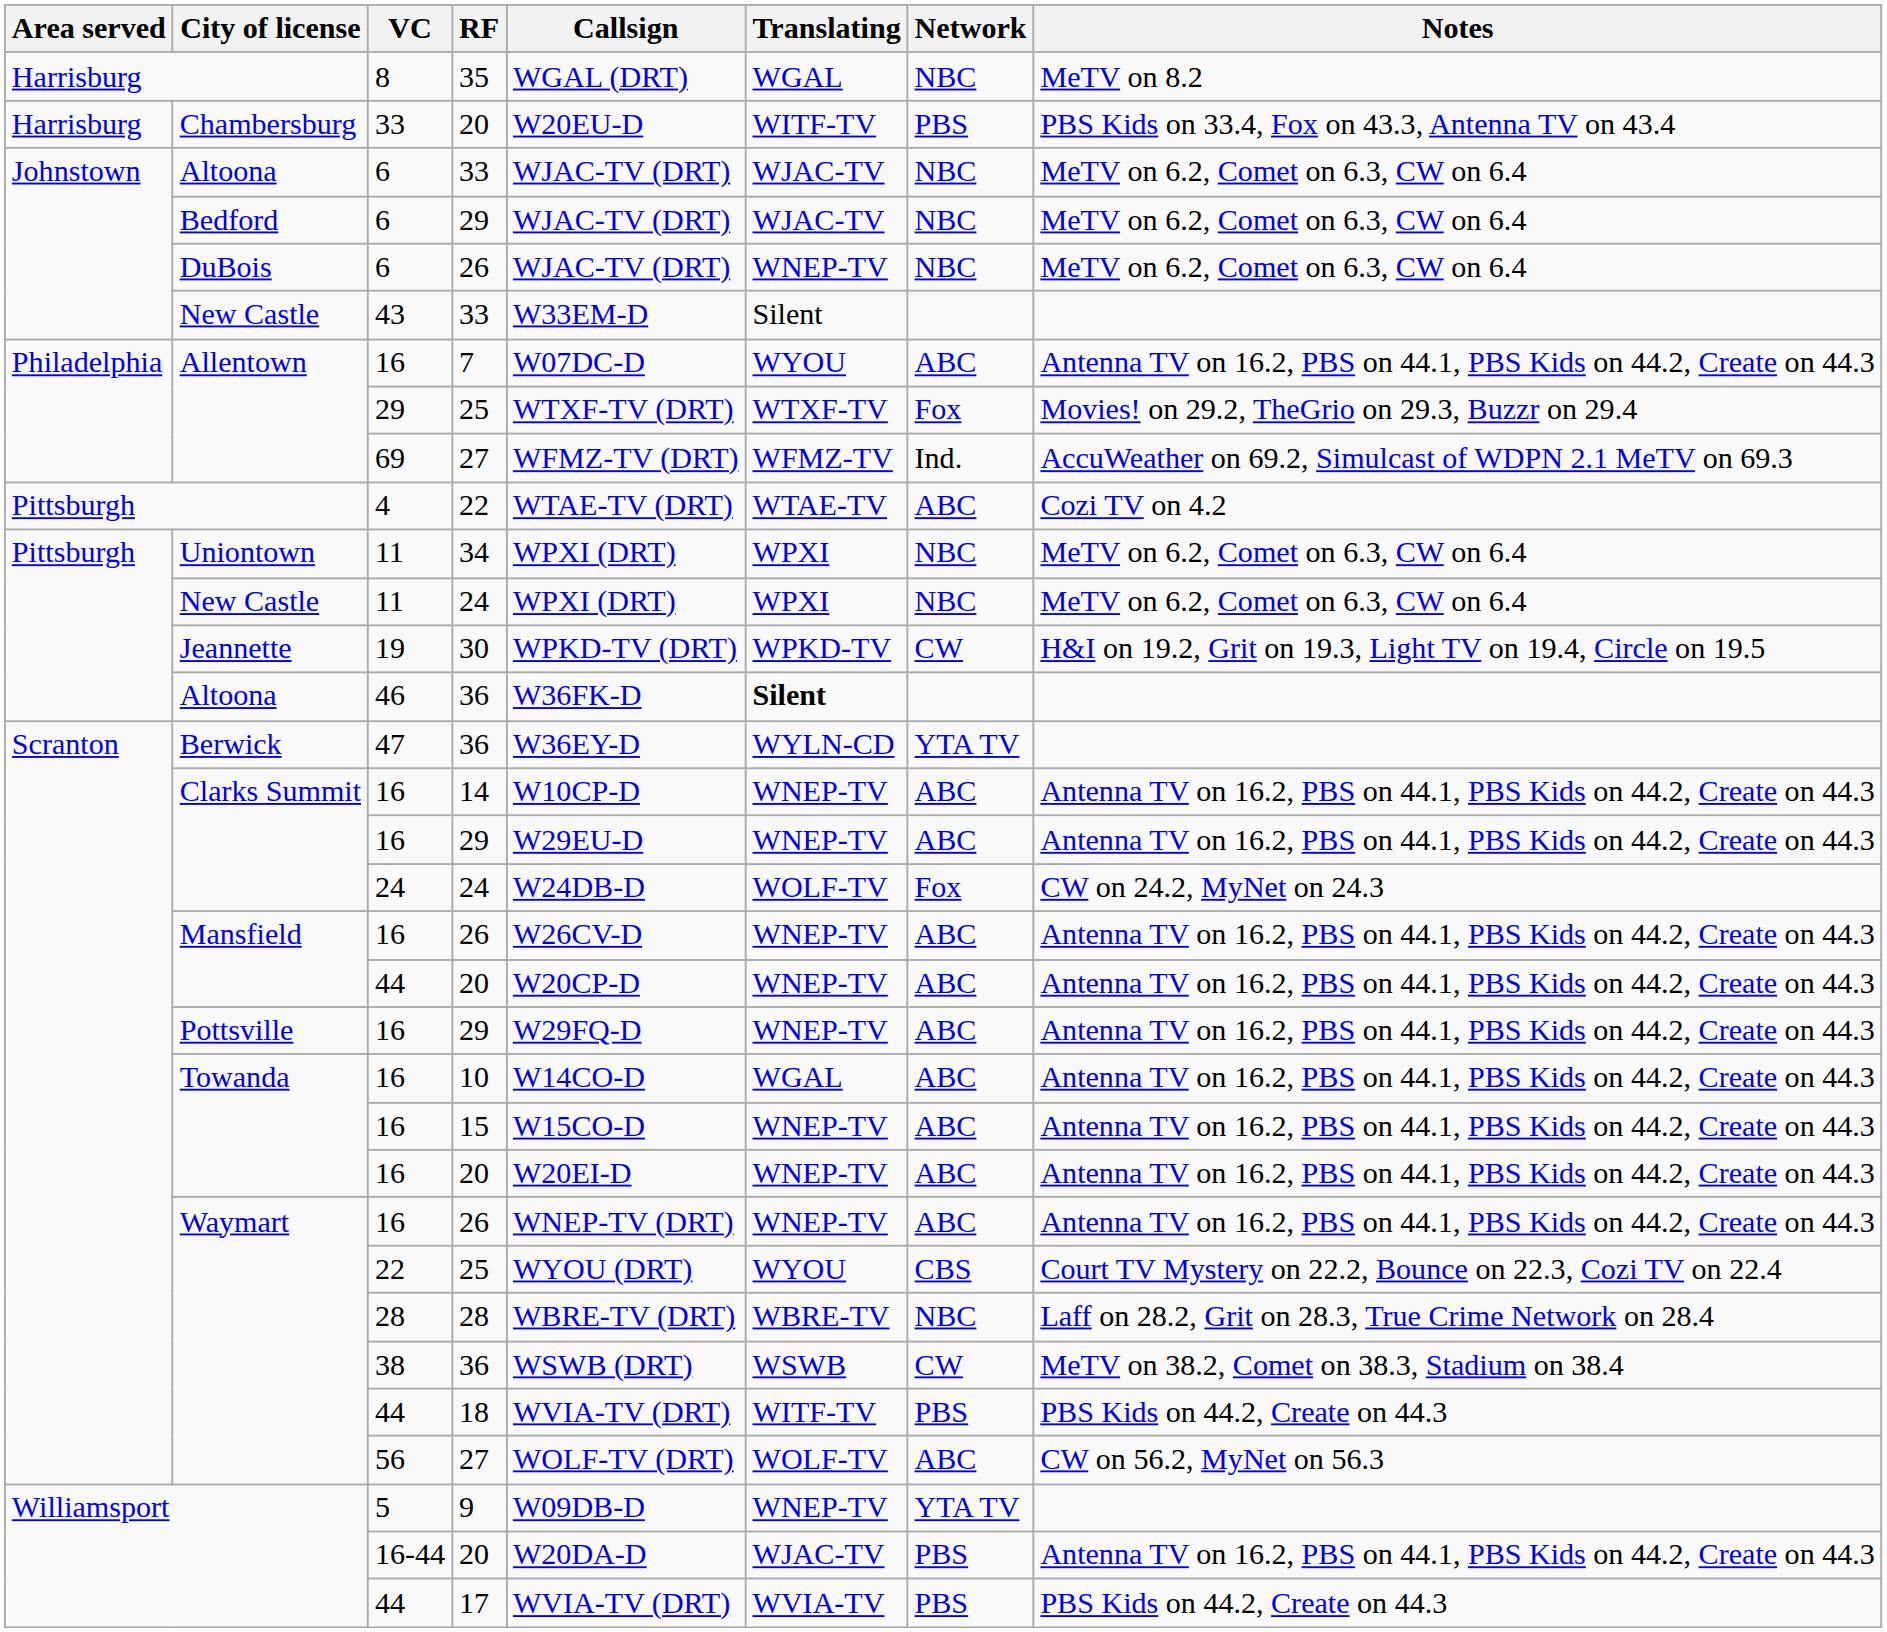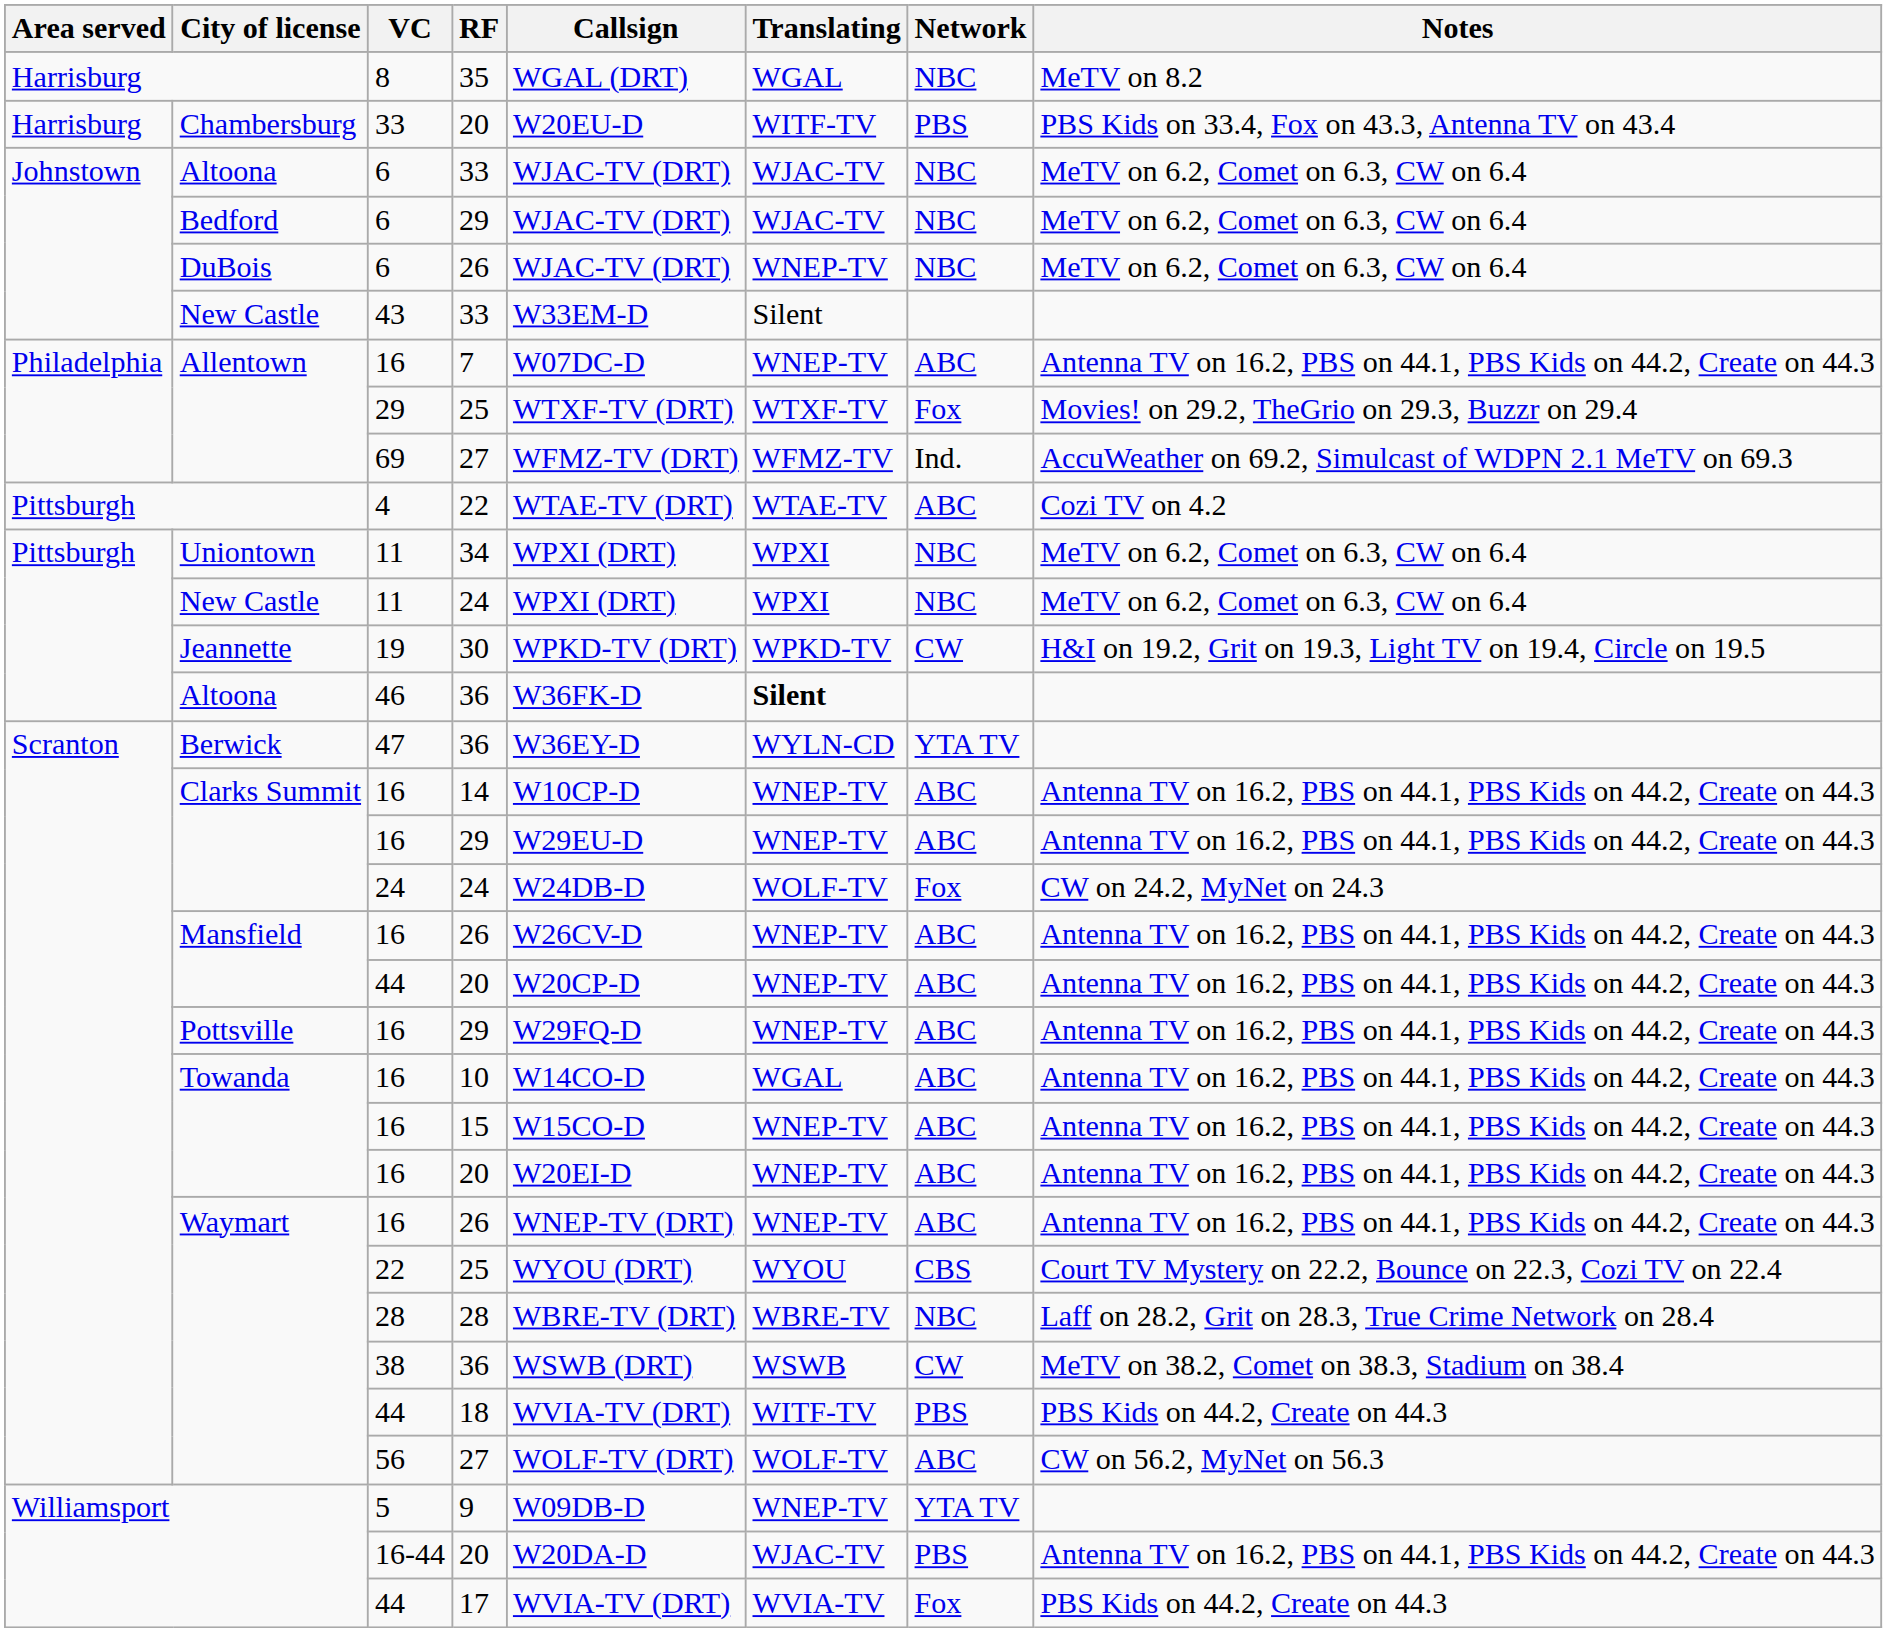 <table class="sortable wikitable" style="margin: 1em 1em 1em 0; background: #f9f9f9;">
 <tr>
 <th>Area served</th>
 <th>City of license</th>
 <th>VC</th>
 <th>RF</th>
 <th>Callsign</th>
 <th>Translating</th>
 <th>Network</th>
 <th class="unsortable">Notes</th>
 </tr>
 <tr style="vertical-align: top; text-align: left;">
 <td colspan="2"><a href='#'>Harrisburg</a></td>
 <td>8</td>
 <td>35</td>
 <td><a href='#'>WGAL (DRT)</a></td>
 <td><a href='#'>WGAL</a></td>
 <td><a href='#'>NBC</a></td>
 <td><a href='#'>MeTV</a> on 8.2</td>
 </tr>
 <tr style="vertical-align: top; text-align: left;">
 <td><a href='#'>Harrisburg</a></td>
 <td><a href='#'>Chambersburg</a></td>
 <td>33</td>
 <td>20</td>
 <td><a href='#'>W20EU-D</a></td>
 <td><a href='#'>WITF-TV</a></td>
 <td><a href='#'>PBS</a></td>
 <td><a href='#'>PBS Kids</a> on 33.4, <a href='#'>Fox</a> on 43.3, <a href='#'>Antenna TV</a> on 43.4</td>
 </tr>
 <tr style="vertical-align: top; text-align: left;">
 <td colspan="1" rowspan="4"><a href='#'>Johnstown</a></td>
 <td><a href='#'>Altoona</a></td>
 <td>6</td>
 <td>33</td>
 <td><a href='#'>WJAC-TV (DRT)</a></td>
 <td><a href='#'>WJAC-TV</a></td>
 <td><a href='#'>NBC</a></td>
 <td><a href='#'>MeTV</a> on 6.2, <a href='#'>Comet</a> on 6.3, <a href='#'>CW</a> on 6.4</td>
 </tr>
 <tr style="vertical-align: top; text-align: left;">
 <td><a href='#'>Bedford</a></td>
 <td>6</td>
 <td>29</td>
 <td><a href='#'>WJAC-TV (DRT)</a></td>
 <td><a href='#'>WJAC-TV</a></td>
 <td><a href='#'>NBC</a></td>
 <td><a href='#'>MeTV</a> on 6.2, <a href='#'>Comet</a> on 6.3, <a href='#'>CW</a> on 6.4</td>
 </tr>
 <tr style="vertical-align: top; text-align: left;">
 <td><a href='#'>DuBois</a></td>
 <td>6</td>
 <td>26</td>
 <td><a href='#'>WJAC-TV (DRT)</a></td>
 <td><a href='#'>WNEP-TV</a></td>
 <td><a href='#'>NBC</a></td>
 <td><a href='#'>MeTV</a> on 6.2, <a href='#'>Comet</a> on 6.3, <a href='#'>CW</a> on 6.4</td>
 </tr>
 <tr style="vertical-align: top; text-align: left;">
 <td><a href='#'>New Castle</a></td>
 <td>43</td>
 <td>33</td>
 <td><a href='#'>W33EM-D</a></td>
 <td>Silent</td>
 <td></td>
 <td></td>
 </tr>
 <tr style="vertical-align: top; text-align: left;">
 <td colspan="1" rowspan="3"><a href='#'>Philadelphia</a></td>
 <td colspan="1" rowspan="3"><a href='#'>Allentown</a></td>
 <td>16</td>
 <td>7</td>
 <td><a href='#'>W07DC-D</a></td>
-<td><a href='#'>WYOU</a></td>
+<td><a href='#'>WNEP-TV</a></td>
 <td><a href='#'>ABC</a></td>
 <td><a href='#'>Antenna TV</a> on 16.2, <a href='#'>PBS</a> on 44.1, <a href='#'>PBS Kids</a> on 44.2, <a href='#'>Create</a> on 44.3</td>
 </tr>
 <tr style="vertical-align: top; text-align: left;">
 <td>29</td>
 <td>25</td>
 <td><a href='#'>WTXF-TV (DRT)</a></td>
 <td><a href='#'>WTXF-TV</a></td>
 <td><a href='#'>Fox</a></td>
 <td><a href='#'>Movies!</a> on 29.2, <a href='#'>TheGrio</a> on 29.3, <a href='#'>Buzzr</a> on 29.4</td>
 </tr>
 <tr style="vertical-align: top; text-align: left;">
 <td>69</td>
 <td>27</td>
 <td><a href='#'>WFMZ-TV (DRT)</a></td>
 <td><a href='#'>WFMZ-TV</a></td>
 <td>Ind.</td>
 <td><a href='#'>AccuWeather</a> on 69.2, <a href='#'>Simulcast of WDPN 2.1 MeTV</a> on 69.3</td>
 </tr>
 <tr style="vertical-align: top; text-align: left;">
 <td colspan="2"><a href='#'>Pittsburgh</a></td>
 <td>4</td>
 <td>22</td>
 <td><a href='#'>WTAE-TV (DRT)</a></td>
 <td><a href='#'>WTAE-TV</a></td>
 <td><a href='#'>ABC</a></td>
 <td><a href='#'>Cozi TV</a> on 4.2</td>
 </tr>
 <tr style="vertical-align: top; text-align: left;">
 <td colspan="1" rowspan="4"><a href='#'>Pittsburgh</a></td>
 <td><a href='#'>Uniontown</a></td>
 <td>11</td>
 <td>34</td>
 <td><a href='#'>WPXI (DRT)</a></td>
 <td><a href='#'>WPXI</a></td>
 <td><a href='#'>NBC</a></td>
 <td><a href='#'>MeTV</a> on 6.2, <a href='#'>Comet</a> on 6.3, <a href='#'>CW</a> on 6.4</td>
 </tr>
 <tr style="vertical-align: top; text-align: left;">
 <td><a href='#'>New Castle</a></td>
 <td>11</td>
 <td>24</td>
 <td><a href='#'>WPXI (DRT)</a></td>
 <td><a href='#'>WPXI</a></td>
 <td><a href='#'>NBC</a></td>
 <td><a href='#'>MeTV</a> on 6.2, <a href='#'>Comet</a> on 6.3, <a href='#'>CW</a> on 6.4</td>
 </tr>
 <tr style="vertical-align: top; text-align: left;">
 <td><a href='#'>Jeannette</a></td>
 <td>19</td>
 <td>30</td>
 <td><a href='#'>WPKD-TV (DRT)</a></td>
 <td><a href='#'>WPKD-TV</a></td>
 <td><a href='#'>CW</a></td>
 <td><a href='#'>H&I</a> on 19.2, <a href='#'>Grit</a> on 19.3, <a href='#'>Light TV</a> on 19.4, <a href='#'>Circle</a> on 19.5</td>
 </tr>
 <tr style="vertical-align: top; text-align: left;">
 <td><a href='#'>Altoona</a></td>
 <td>46</td>
 <td>36</td>
 <td><a href='#'>W36FK-D</a></td>
 <td><strong>Silent</strong></td>
 <td></td>
 <td></td>
 </tr>
 <tr style="vertical-align: top; text-align: left;">
 <td colspan="1" rowspan="16"><a href='#'>Scranton</a></td>
 <td><a href='#'>Berwick</a></td>
 <td>47</td>
 <td>36</td>
 <td><a href='#'>W36EY-D</a></td>
 <td><a href='#'>WYLN-CD</a></td>
 <td><a href='#'>YTA TV</a></td>
 <td></td>
 </tr>
 <tr style="vertical-align: top; text-align: left;">
 <td colspan="1" rowspan="3"><a href='#'>Clarks Summit</a></td>
 <td>16</td>
 <td>14</td>
 <td><a href='#'>W10CP-D</a></td>
 <td><a href='#'>WNEP-TV</a></td>
 <td><a href='#'>ABC</a></td>
 <td><a href='#'>Antenna TV</a> on 16.2, <a href='#'>PBS</a> on 44.1, <a href='#'>PBS Kids</a> on 44.2, <a href='#'>Create</a> on 44.3</td>
 </tr>
 <tr style="vertical-align: top; text-align: left;">
 <td>16</td>
 <td>29</td>
 <td><a href='#'>W29EU-D</a></td>
 <td><a href='#'>WNEP-TV</a></td>
 <td><a href='#'>ABC</a></td>
 <td><a href='#'>Antenna TV</a> on 16.2, <a href='#'>PBS</a> on 44.1, <a href='#'>PBS Kids</a> on 44.2, <a href='#'>Create</a> on 44.3</td>
 </tr>
 <tr style="vertical-align: top; text-align: left;">
 <td>24</td>
 <td>24</td>
 <td><a href='#'>W24DB-D</a></td>
 <td><a href='#'>WOLF-TV</a></td>
 <td><a href='#'>Fox</a></td>
 <td><a href='#'>CW</a> on 24.2, <a href='#'>MyNet</a> on 24.3</td>
 </tr>
 <tr style="vertical-align: top; text-align: left;">
 <td colspan="1" rowspan="2"><a href='#'>Mansfield</a></td>
 <td>16</td>
 <td>26</td>
 <td><a href='#'>W26CV-D</a></td>
 <td><a href='#'>WNEP-TV</a></td>
 <td><a href='#'>ABC</a></td>
 <td><a href='#'>Antenna TV</a> on 16.2, <a href='#'>PBS</a> on 44.1, <a href='#'>PBS Kids</a> on 44.2, <a href='#'>Create</a> on 44.3</td>
 </tr>
 <tr style="vertical-align: top; text-align: left;">
 <td>44</td>
 <td>20</td>
 <td><a href='#'>W20CP-D</a></td>
 <td><a href='#'>WNEP-TV</a></td>
 <td><a href='#'>ABC</a></td>
 <td><a href='#'>Antenna TV</a> on 16.2, <a href='#'>PBS</a> on 44.1, <a href='#'>PBS Kids</a> on 44.2, <a href='#'>Create</a> on 44.3</td>
 </tr>
 <tr style="vertical-align: top; text-align: left;">
 <td><a href='#'>Pottsville</a></td>
 <td>16</td>
 <td>29</td>
 <td><a href='#'>W29FQ-D</a></td>
 <td><a href='#'>WNEP-TV</a></td>
 <td><a href='#'>ABC</a></td>
 <td><a href='#'>Antenna TV</a> on 16.2, <a href='#'>PBS</a> on 44.1, <a href='#'>PBS Kids</a> on 44.2, <a href='#'>Create</a> on 44.3</td>
 </tr>
 <tr style="vertical-align: top; text-align: left;">
 <td colspan="1" rowspan="3"><a href='#'>Towanda</a></td>
 <td>16</td>
 <td>10</td>
 <td><a href='#'>W14CO-D</a></td>
 <td><a href='#'>WGAL</a></td>
 <td><a href='#'>ABC</a></td>
 <td><a href='#'>Antenna TV</a> on 16.2, <a href='#'>PBS</a> on 44.1, <a href='#'>PBS Kids</a> on 44.2, <a href='#'>Create</a> on 44.3</td>
 </tr>
 <tr style="vertical-align: top; text-align: left;">
 <td>16</td>
 <td>15</td>
 <td><a href='#'>W15CO-D</a></td>
 <td><a href='#'>WNEP-TV</a></td>
 <td><a href='#'>ABC</a></td>
 <td><a href='#'>Antenna TV</a> on 16.2, <a href='#'>PBS</a> on 44.1, <a href='#'>PBS Kids</a> on 44.2, <a href='#'>Create</a> on 44.3</td>
 </tr>
 <tr style="vertical-align: top; text-align: left;">
 <td>16</td>
 <td>20</td>
 <td><a href='#'>W20EI-D</a></td>
 <td><a href='#'>WNEP-TV</a></td>
 <td><a href='#'>ABC</a></td>
 <td><a href='#'>Antenna TV</a> on 16.2, <a href='#'>PBS</a> on 44.1, <a href='#'>PBS Kids</a> on 44.2, <a href='#'>Create</a> on 44.3</td>
 </tr>
 <tr style="vertical-align: top; text-align: left;">
 <td colspan="1" rowspan="6"><a href='#'>Waymart</a></td>
 <td>16</td>
 <td>26</td>
 <td><a href='#'>WNEP-TV (DRT)</a></td>
 <td><a href='#'>WNEP-TV</a></td>
 <td><a href='#'>ABC</a></td>
 <td><a href='#'>Antenna TV</a> on 16.2, <a href='#'>PBS</a> on 44.1, <a href='#'>PBS Kids</a> on 44.2, <a href='#'>Create</a> on 44.3</td>
 </tr>
 <tr style="vertical-align: top; text-align: left;">
 <td>22</td>
 <td>25</td>
 <td><a href='#'>WYOU (DRT)</a></td>
 <td><a href='#'>WYOU</a></td>
 <td><a href='#'>CBS</a></td>
 <td><a href='#'>Court TV Mystery</a> on 22.2, <a href='#'>Bounce</a> on 22.3, <a href='#'>Cozi TV</a> on 22.4</td>
 </tr>
 <tr style="vertical-align: top; text-align: left;">
 <td>28</td>
 <td>28</td>
 <td><a href='#'>WBRE-TV (DRT)</a></td>
 <td><a href='#'>WBRE-TV</a></td>
 <td><a href='#'>NBC</a></td>
 <td><a href='#'>Laff</a> on 28.2, <a href='#'>Grit</a> on 28.3, <a href='#'>True Crime Network</a> on 28.4</td>
 </tr>
 <tr style="vertical-align: top; text-align: left;">
 <td>38</td>
 <td>36</td>
 <td><a href='#'>WSWB (DRT)</a></td>
 <td><a href='#'>WSWB</a></td>
 <td><a href='#'>CW</a></td>
 <td><a href='#'>MeTV</a> on 38.2, <a href='#'>Comet</a> on 38.3, <a href='#'>Stadium</a> on 38.4</td>
 </tr>
 <tr style="vertical-align: top; text-align: left;">
 <td>44</td>
 <td>18</td>
 <td><a href='#'>WVIA-TV (DRT)</a></td>
 <td><a href='#'>WITF-TV</a></td>
 <td><a href='#'>PBS</a></td>
 <td><a href='#'>PBS Kids</a> on 44.2, <a href='#'>Create</a> on 44.3</td>
 </tr>
 <tr style="vertical-align: top; text-align: left;">
 <td>56</td>
 <td>27</td>
 <td><a href='#'>WOLF-TV (DRT)</a></td>
 <td><a href='#'>WOLF-TV</a></td>
 <td><a href='#'>ABC</a></td>
 <td><a href='#'>CW</a> on 56.2, <a href='#'>MyNet</a> on 56.3</td>
 </tr>
 <tr style="vertical-align: top; text-align: left;">
 <td colspan="2" rowspan="3"><a href='#'>Williamsport</a></td>
 <td>5</td>
 <td>9</td>
 <td><a href='#'>W09DB-D</a></td>
 <td><a href='#'>WNEP-TV</a></td>
 <td><a href='#'>YTA TV</a></td>
 <td></td>
 </tr>
 <tr style="vertical-align: top; text-align: left;">
 <td>16-44</td>
 <td>20</td>
 <td><a href='#'>W20DA-D</a></td>
 <td><a href='#'>WJAC-TV</a></td>
 <td><a href='#'>PBS</a></td>
 <td><a href='#'>Antenna TV</a> on 16.2, <a href='#'>PBS</a> on 44.1, <a href='#'>PBS Kids</a> on 44.2, <a href='#'>Create</a> on 44.3</td>
 </tr>
 <tr style="vertical-align: top; text-align: left;">
 <td>44</td>
 <td>17</td>
 <td><a href='#'>WVIA-TV (DRT)</a></td>
 <td><a href='#'>WVIA-TV</a></td>
-<td><a href='#'>PBS</a></td>
+<td><a href='#'>Fox</a></td>
 <td><a href='#'>PBS Kids</a> on 44.2, <a href='#'>Create</a> on 44.3</td>
 </tr>
 </table>
